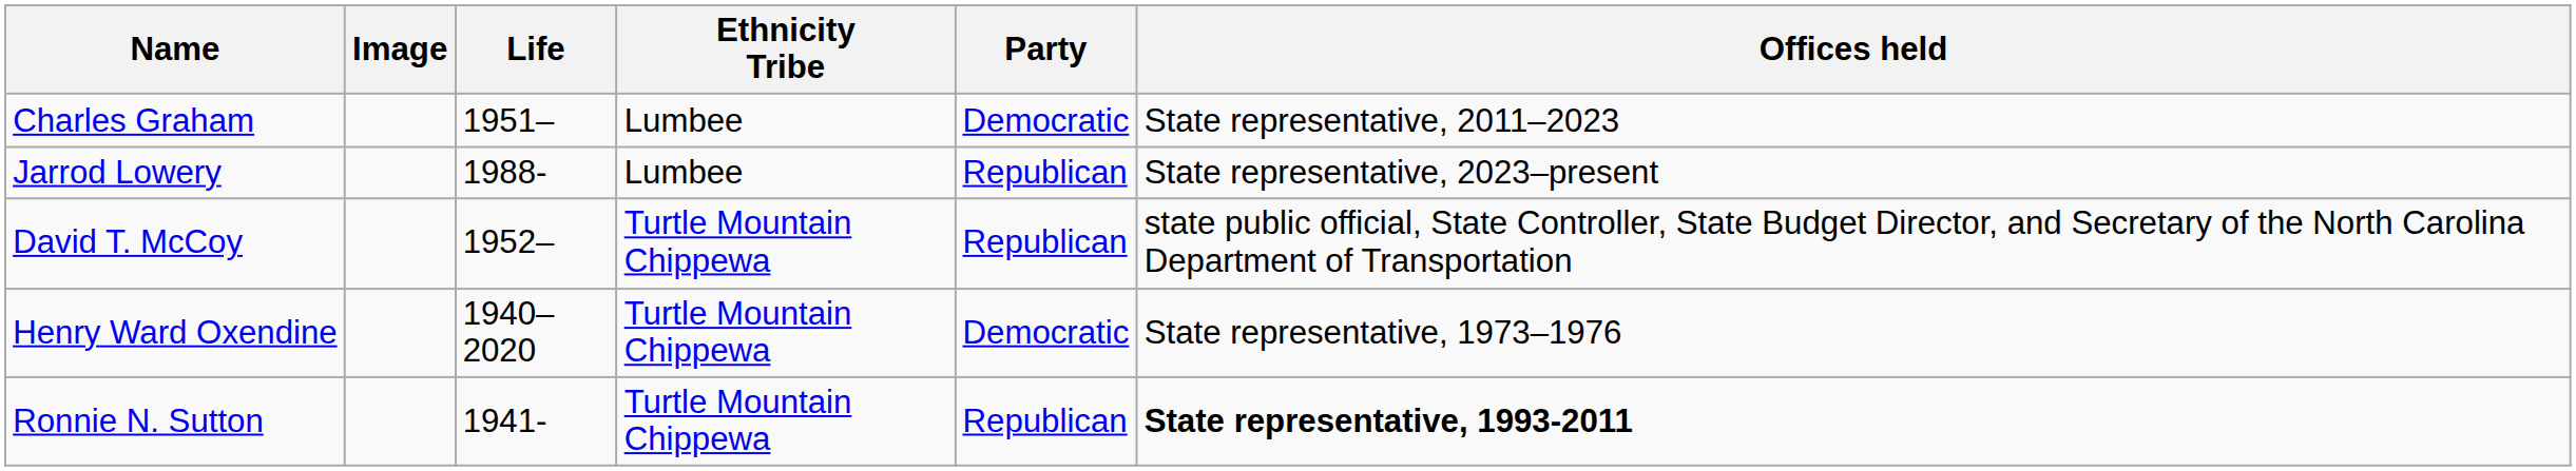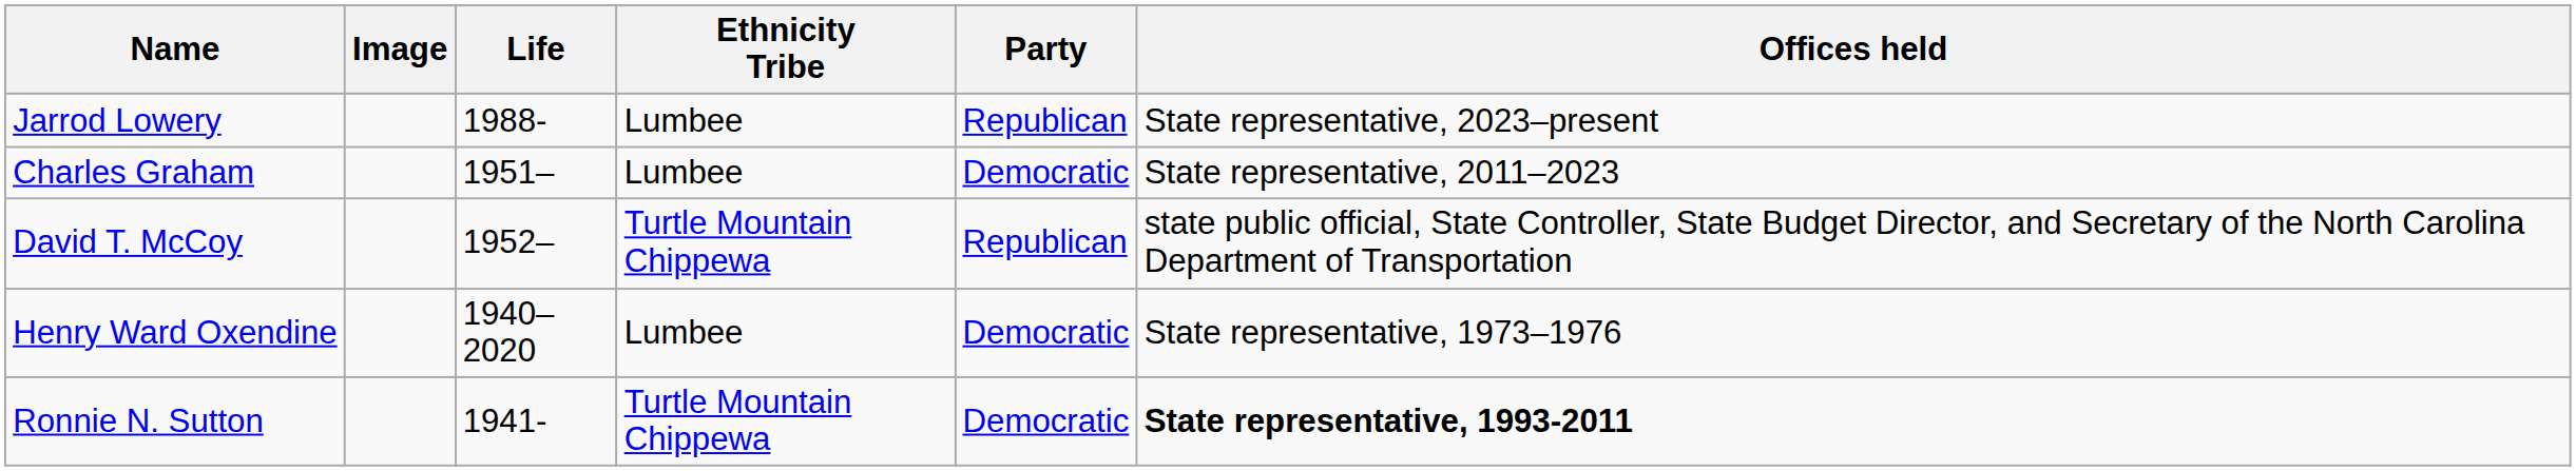 <table class="wikitable">
 <tr>
 <th>Name</th>
 <th>Image</th>
 <th>Life</th>
 <th>Ethnicity<br>Tribe</th>
 <th>Party</th>
 <th>Offices held</th>
 </tr>
 <tr>
+<td style="white-space:nowrap;"><a href='#'>Jarrod Lowery</a></td>
+<td></td>
+<td>1988-</td>
+<td>Lumbee</td>
+<td><a href='#'>Republican</a></td>
+<td>State representative, 2023–present</td>
+</tr>
+<tr>
 <td style="white-space:nowrap;"><a href='#'>Charles Graham</a></td>
 <td></td>
 <td>1951–</td>
 <td>Lumbee</td>
 <td><a href='#'>Democratic</a></td>
 <td>State representative, 2011–2023</td>
-</tr>
-<tr>
-<td style="white-space:nowrap;"><a href='#'>Jarrod Lowery</a></td>
-<td></td>
-<td>1988-</td>
-<td>Lumbee</td>
-<td><a href='#'>Republican</a></td>
-<td>State representative, 2023–present</td>
 </tr>
 <tr>
 <td style="white-space:nowrap;"><a href='#'>David T. McCoy</a></td>
 <td></td>
 <td>1952–</td>
 <td><a href='#'>Turtle Mountain Chippewa</a></td>
 <td><a href='#'>Republican</a></td>
 <td>state public official, State Controller, State Budget Director, and Secretary of the North Carolina Department of Transportation</td>
 </tr>
 <tr>
 <td style="white-space:nowrap;"><a href='#'>Henry Ward Oxendine</a></td>
 <td></td>
 <td>1940–2020</td>
-<td><a href='#'>Turtle Mountain Chippewa</a></td>
+<td>Lumbee</td>
 <td><a href='#'>Democratic</a></td>
 <td>State representative, 1973–1976</td>
 </tr>
 <tr>
 <td style="white-space:nowrap;"><a href='#'>Ronnie N. Sutton</a></td>
 <td></td>
 <td>1941-</td>
 <td><a href='#'>Turtle Mountain Chippewa</a></td>
-<td><a href='#'>Republican</a></td>
+<td><a href='#'>Democratic</a></td>
 <td><strong>State representative, 1993-2011</strong></td>
 </tr>
 </table>
